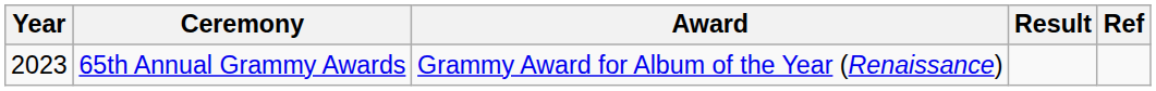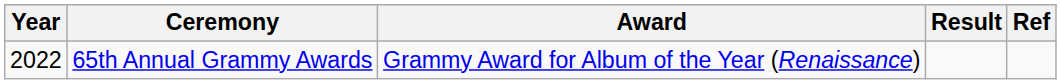 <table class="wikitable">
 <tr style="background:#ccc; text-align:center;">
 <th scope="col">Year</th>
 <th scope="col">Ceremony</th>
 <th scope="col">Award</th>
 <th scope="col">Result</th>
 <th>Ref</th>
 </tr>
 <tr>
-<td>2023</td>
+<td>2022</td>
 <td><a href='#'>65th Annual Grammy Awards</a></td>
 <td><a href='#'>Grammy Award for Album of the Year</a> (<em><a href='#'>Renaissance</a></em>)</td>
 <td></td>
 <td style="text-align:center;"></td>
 </tr>
 </table>
